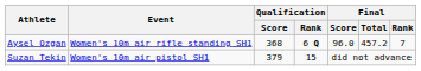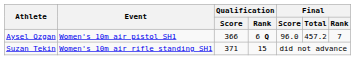 <table class=wikitable style="font-size:90%">
 <tr>
 <th rowspan="2">Athlete</th>
 <th rowspan="2">Event</th>
 <th colspan="2">Qualification</th>
 <th colspan="3">Final</th>
 </tr>
 <tr>
 <th>Score</th>
 <th>Rank</th>
 <th>Score</th>
 <th>Total</th>
 <th>Rank</th>
 </tr>
 <tr>
 <td><a href='#'>Aysel Ozgan</a></td>
-<td><a href='#'>Women's 10m air rifle standing SH1</a></td>
-<td align=center>368</td>
+<td><a href='#'>Women's 10m air pistol SH1</a></td>
+<td align=center>366</td>
 <td align=center>6 <strong>Q</strong></td>
 <td align=center>96.0</td>
 <td align=center>457.2</td>
 <td align=center>7</td>
 </tr>
 <tr>
 <td><a href='#'>Suzan Tekin</a></td>
-<td><a href='#'>Women's 10m air pistol SH1</a></td>
-<td align=center>379</td>
+<td><a href='#'>Women's 10m air rifle standing SH1</a></td>
+<td align=center>371</td>
 <td align=center>15</td>
 <td align=center colspan="3">did not advance</td>
 </tr>
 </table>
